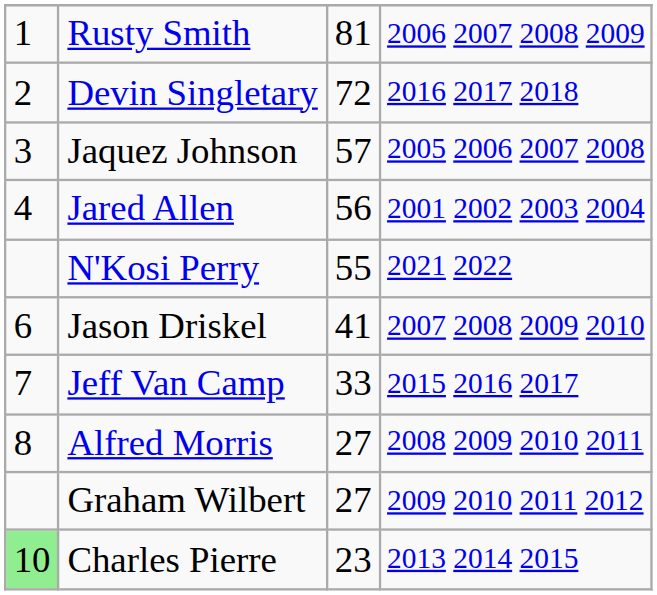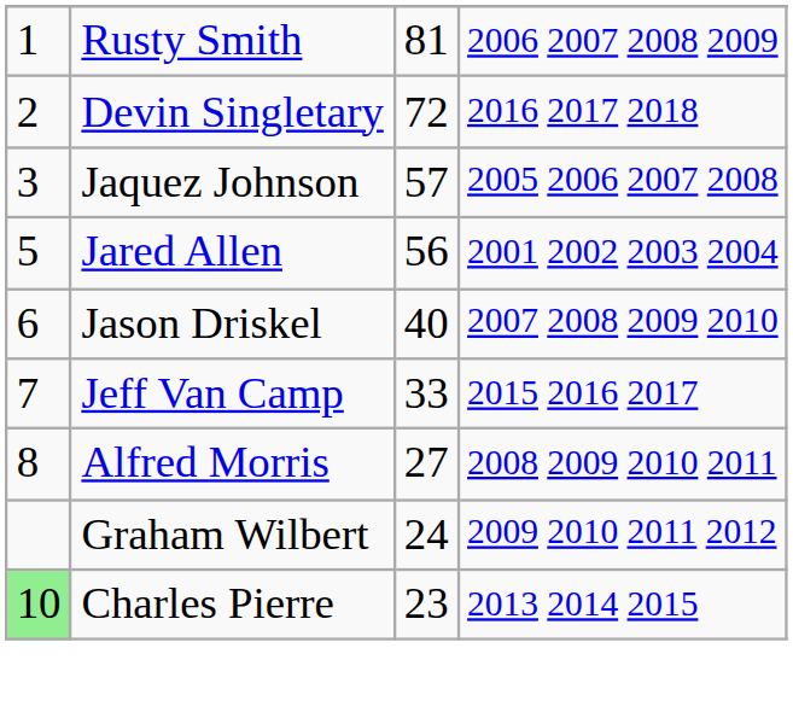 <table class="wikitable">
 <tr>
 </tr>
 <tr>
 <td>1</td>
 <td><a href='#'>Rusty Smith</a></td>
 <td><abbr>81</abbr></td>
 <td style="font-size:80%;"><a href='#'>2006</a> <a href='#'>2007</a> <a href='#'>2008</a> <a href='#'>2009</a></td>
 </tr>
 <tr>
 <td>2</td>
 <td><a href='#'>Devin Singletary</a></td>
 <td><abbr>72</abbr></td>
 <td style="font-size:80%;"><a href='#'>2016</a> <a href='#'>2017</a> <a href='#'>2018</a></td>
 </tr>
 <tr>
 <td>3</td>
 <td>Jaquez Johnson</td>
 <td><abbr>57</abbr></td>
 <td style="font-size:80%;"><a href='#'>2005</a> <a href='#'>2006</a> <a href='#'>2007</a> <a href='#'>2008</a></td>
 </tr>
 <tr>
-<td>4</td>
+<td>5</td>
 <td><a href='#'>Jared Allen</a></td>
 <td><abbr>56</abbr></td>
 <td style="font-size:80%;"><a href='#'>2001</a> <a href='#'>2002</a> <a href='#'>2003</a> <a href='#'>2004</a></td>
 </tr>
 <tr>
-<td></td>
-<td><a href='#'>N'Kosi Perry</a></td>
-<td><abbr>55</abbr></td>
-<td style="font-size:80%;"><a href='#'>2021</a> <a href='#'>2022</a></td>
-</tr>
-<tr>
 <td>6</td>
 <td>Jason Driskel</td>
-<td><abbr>41</abbr></td>
+<td><abbr>40</abbr></td>
 <td style="font-size:80%;"><a href='#'>2007</a> <a href='#'>2008</a> <a href='#'>2009</a> <a href='#'>2010</a></td>
 </tr>
 <tr>
 <td>7</td>
 <td><a href='#'>Jeff Van Camp</a></td>
 <td><abbr>33</abbr></td>
 <td style="font-size:80%;"><a href='#'>2015</a> <a href='#'>2016</a> <a href='#'>2017</a></td>
 </tr>
 <tr>
 <td>8</td>
 <td><a href='#'>Alfred Morris</a></td>
 <td><abbr>27</abbr></td>
 <td style="font-size:80%;"><a href='#'>2008</a> <a href='#'>2009</a> <a href='#'>2010</a> <a href='#'>2011</a></td>
 </tr>
 <tr>
 <td></td>
 <td>Graham Wilbert</td>
-<td><abbr>27</abbr></td>
+<td><abbr>24</abbr></td>
 <td style="font-size:80%;"><a href='#'>2009</a> <a href='#'>2010</a> <a href='#'>2011</a> <a href='#'>2012</a></td>
 </tr>
 <tr>
 <td style="background: lightgreen;">10</td>
 <td>Charles Pierre</td>
 <td><abbr>23</abbr></td>
 <td style="font-size:80%;"><a href='#'>2013</a> <a href='#'>2014</a> <a href='#'>2015</a></td>
 </tr>
 </table>
